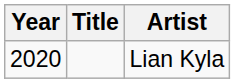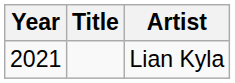 <table class="wikitable">
 <tr>
 <th>Year</th>
 <th>Title</th>
 <th>Artist</th>
 </tr>
 <tr>
-<td>2020</td>
+<td>2021</td>
 <td></td>
 <td>Lian Kyla</td>
 </tr>
 </table>
